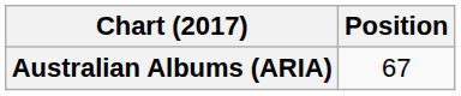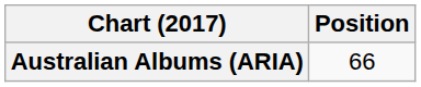 <table class="wikitable plainrowheaders" style="text-align:center">
 <tr>
 <th scope="col">Chart (2017)</th>
 <th scope="col">Position</th>
 </tr>
 <tr>
 <th scope="row">Australian Albums (ARIA)</th>
-<td>67</td>
+<td>66</td>
 </tr>
 </table>
